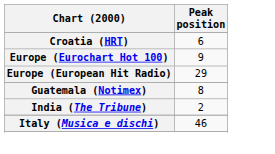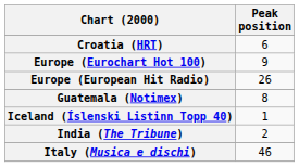 <table class="wikitable sortable plainrowheaders" style="text-align:center">
 <tr>
 <th>Chart (2000)</th>
 <th>Peak<br>position</th>
 </tr>
 <tr>
 </tr>
 <tr>
 <th scope="row">Croatia (<a href='#'>HRT</a>)</th>
 <td>6</td>
 </tr>
 <tr>
 <th scope="row">Europe (<a href='#'>Eurochart Hot 100</a>)</th>
 <td>9</td>
 </tr>
 <tr>
 <th scope="row">Europe (European Hit Radio)</th>
-<td>29</td>
+<td>26</td>
 </tr>
 <tr>
 </tr>
 <tr>
 <th scope="row">Guatemala (<a href='#'>Notimex</a>)</th>
 <td>8</td>
+</tr>
+<tr>
+<th scope="row">Iceland (<a href='#'>Íslenski Listinn Topp 40</a>)</th>
+<td>1</td>
 </tr>
 <tr>
 <th scope="row">India (<em><a href='#'>The Tribune</a></em>)</th>
 <td>2</td>
 </tr>
 <tr>
 </tr>
 <tr>
 <th scope="row">Italy (<em><a href='#'>Musica e dischi</a></em>)</th>
 <td>46</td>
 </tr>
 <tr>
 </tr>
 <tr>
 </tr>
 <tr>
 </tr>
 <tr>
 </tr>
 <tr>
 </tr>
 <tr>
 </tr>
 </table>
